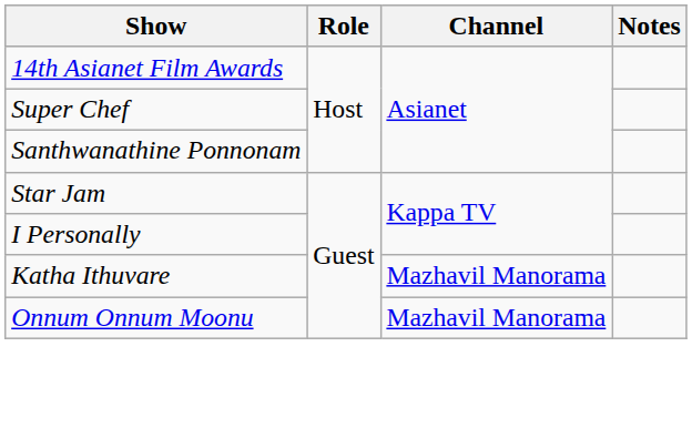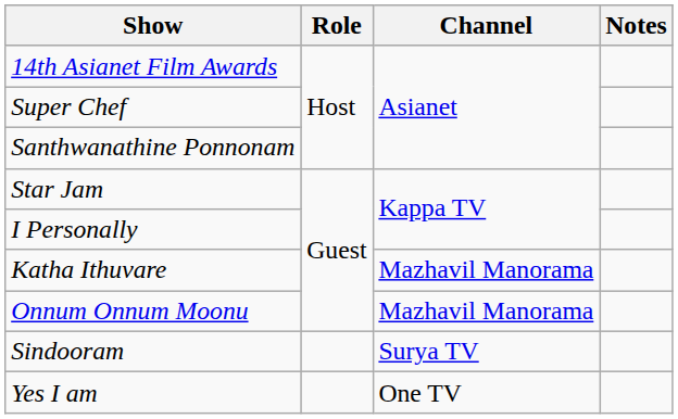 <table class="wikitable">
 <tr style="background:#ccc; text-align:center;">
 <th>Show</th>
 <th>Role</th>
 <th>Channel</th>
 <th>Notes</th>
 </tr>
 <tr>
 <td><em><a href='#'>14th Asianet Film Awards</a></em></td>
 <td rowspan=3>Host</td>
 <td rowspan=3><a href='#'>Asianet</a></td>
 <td></td>
 </tr>
 <tr>
 <td><em>Super Chef</em></td>
 <td></td>
 </tr>
 <tr>
 <td><em>Santhwanathine Ponnonam</em></td>
 <td></td>
 </tr>
 <tr>
 <td><em>Star Jam</em></td>
 <td rowspan=4>Guest</td>
 <td rowspan=2><a href='#'>Kappa TV</a></td>
 <td></td>
 </tr>
 <tr>
 <td><em>I Personally</em></td>
 <td></td>
 </tr>
 <tr>
 <td><em>Katha Ithuvare</em></td>
 <td><a href='#'>Mazhavil Manorama</a></td>
 <td></td>
 </tr>
 <tr>
 <td><em><a href='#'>Onnum Onnum Moonu</a></em></td>
 <td><a href='#'>Mazhavil Manorama</a></td>
 <td></td>
 </tr>
+<tr>
+<td><em>Sindooram</em></td>
+<td></td>
+<td><a href='#'>Surya TV</a></td>
+<td></td>
+</tr>
+<tr>
+<td><em>Yes I am</em></td>
+<td></td>
+<td>One TV</td>
+<td></td>
+</tr>
 </table>
